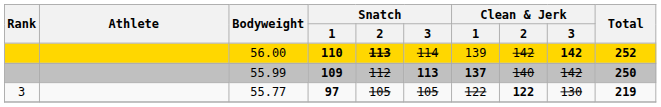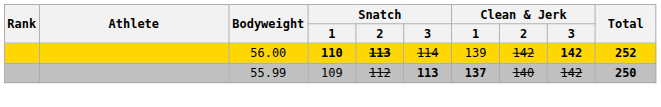 <table class="wikitable" style="text-align:center">
 <tr>
 <th rowspan=2>Rank</th>
 <th width=200 rowspan=2>Athlete</th>
 <th width=80 rowspan=2>Bodyweight</th>
 <th width=150 colspan=3>Snatch</th>
 <th width=150 colspan=3>Clean & Jerk</th>
 <th width=60 rowspan=2>Total</th>
 </tr>
 <tr>
 <th>1</th>
 <th>2</th>
 <th>3</th>
 <th>1</th>
 <th>2</th>
 <th>3</th>
 </tr>
 <tr bgcolor=gold>
 <td></td>
 <td align=left></td>
 <td>56.00</td>
 <td><strong>110</strong></td>
 <td><strong><s>113</s></strong></td>
 <td><s>114</s></td>
 <td>139</td>
 <td><s>142</s></td>
 <td><strong>142</strong></td>
 <td><strong>252</strong></td>
 </tr>
 <tr bgcolor=silver>
 <td></td>
 <td align=left></td>
 <td>55.99</td>
-<td><strong>109</strong></td>
+<td>109</td>
 <td><s>112</s></td>
 <td><strong>113</strong></td>
 <td><strong>137</strong></td>
 <td><s>140</s></td>
 <td><s>142</s></td>
 <td><strong>250</strong></td>
 </tr>
 <tr>
-<td>3</td>
-<td align=left></td>
-<td>55.77</td>
-<td><strong>97</strong></td>
-<td><s>105</s></td>
-<td><s>105</s></td>
-<td><s>122</s></td>
-<td><strong>122</strong></td>
-<td><s>130</s></td>
-<td><strong>219</strong></td>
-</tr>
-<tr>
 </tr>
 </table>
